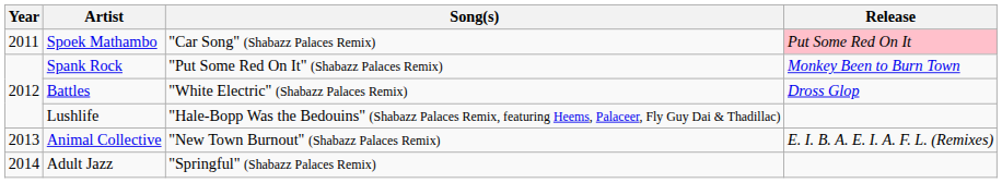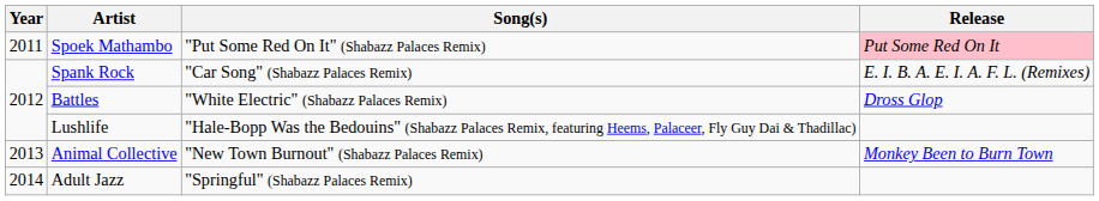 <table class="wikitable">
 <tr>
 <th>Year</th>
 <th>Artist</th>
 <th>Song(s)</th>
 <th>Release</th>
 </tr>
 <tr>
 <td>2011</td>
 <td><a href='#'>Spoek Mathambo</a></td>
-<td>"Car Song" <small>(Shabazz Palaces Remix)</small></td>
+<td>"Put Some Red On It" <small>(Shabazz Palaces Remix)</small></td>
 <td style="background: pink;"><em>Put Some Red On It</em></td>
 </tr>
 <tr>
 <td align="center" rowspan="3">2012</td>
 <td><a href='#'>Spank Rock</a></td>
-<td>"Put Some Red On It" <small>(Shabazz Palaces Remix)</small></td>
-<td><em><a href='#'>Monkey Been to Burn Town</a></em></td>
+<td>"Car Song" <small>(Shabazz Palaces Remix)</small></td>
+<td><em>E. I. B. A. E. I. A. F. L. (Remixes)</em></td>
 </tr>
 <tr>
 <td><a href='#'>Battles</a></td>
 <td>"White Electric" <small>(Shabazz Palaces Remix)</small></td>
 <td><em><a href='#'>Dross Glop</a></em></td>
 </tr>
 <tr>
 <td>Lushlife</td>
 <td>"Hale-Bopp Was the Bedouins" <small>(Shabazz Palaces Remix, featuring <a href='#'>Heems</a>, <a href='#'>Palaceer</a>, Fly Guy Dai & Thadillac)</small></td>
 <td></td>
 </tr>
 <tr>
 <td>2013</td>
 <td><a href='#'>Animal Collective</a></td>
 <td>"New Town Burnout" <small>(Shabazz Palaces Remix)</small></td>
-<td><em>E. I. B. A. E. I. A. F. L. (Remixes)</em></td>
+<td><em><a href='#'>Monkey Been to Burn Town</a></em></td>
 </tr>
 <tr>
 <td>2014</td>
 <td>Adult Jazz</td>
 <td>"Springful" <small>(Shabazz Palaces Remix)</small></td>
 <td></td>
 </tr>
 </table>
